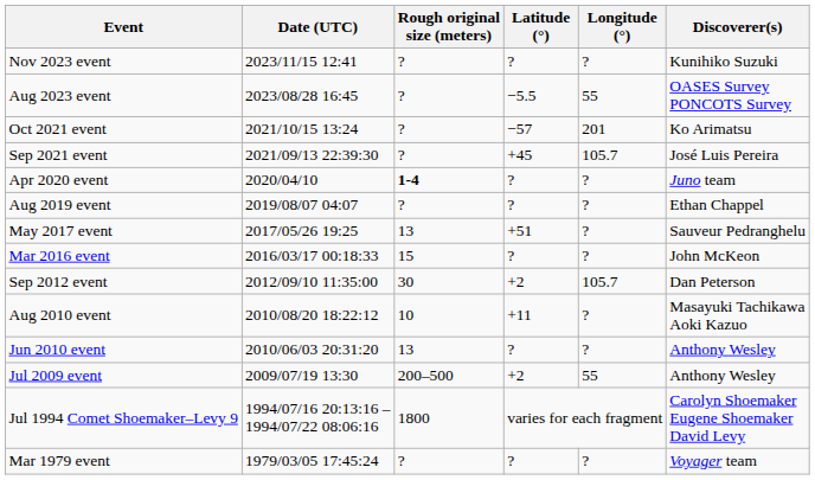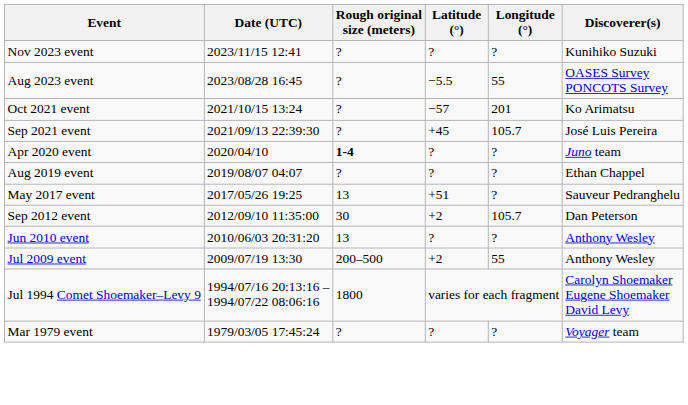 <table class="wikitable sortable">
 <tr>
 <th>Event</th>
 <th>Date (UTC)</th>
 <th>Rough original<br>size (meters)</th>
 <th>Latitude<br>(°)</th>
 <th>Longitude<br>(°)</th>
 <th>Discoverer(s)</th>
 </tr>
 <tr>
 <td>Nov 2023 event</td>
 <td>2023/11/15 12:41</td>
 <td>?</td>
 <td>?</td>
 <td>?</td>
 <td>Kunihiko Suzuki</td>
 </tr>
 <tr>
 <td>Aug 2023 event</td>
 <td>2023/08/28 16:45</td>
 <td>?</td>
 <td>−5.5</td>
 <td>55</td>
 <td><a href='#'>OASES Survey</a><br><a href='#'>PONCOTS Survey</a></td>
 </tr>
 <tr>
 <td>Oct 2021 event</td>
 <td>2021/10/15 13:24</td>
 <td>?</td>
 <td>−57</td>
 <td>201</td>
 <td>Ko Arimatsu</td>
 </tr>
 <tr>
 <td>Sep 2021 event</td>
 <td>2021/09/13 22:39:30</td>
 <td>?</td>
 <td>+45</td>
 <td>105.7</td>
 <td>José Luis Pereira</td>
 </tr>
 <tr>
 <td>Apr 2020 event</td>
 <td>2020/04/10</td>
 <td><strong>1-4</strong></td>
 <td>?</td>
 <td>?</td>
 <td><em><a href='#'>Juno</a></em> team</td>
 </tr>
 <tr>
 <td>Aug 2019 event</td>
 <td>2019/08/07 04:07</td>
 <td>?</td>
 <td>?</td>
 <td>?</td>
 <td>Ethan Chappel</td>
 </tr>
 <tr>
 <td>May 2017 event</td>
 <td>2017/05/26 19:25</td>
 <td>13</td>
 <td>+51</td>
 <td>?</td>
 <td>Sauveur Pedranghelu</td>
 </tr>
 <tr>
-<td><a href='#'>Mar 2016 event</a></td>
-<td>2016/03/17 00:18:33</td>
-<td>15</td>
-<td>?</td>
-<td>?</td>
-<td>John McKeon</td>
-</tr>
-<tr>
 <td>Sep 2012 event</td>
 <td>2012/09/10 11:35:00</td>
 <td>30</td>
 <td>+2</td>
 <td>105.7</td>
 <td>Dan Peterson</td>
-</tr>
-<tr>
-<td>Aug 2010 event</td>
-<td>2010/08/20 18:22:12</td>
-<td>10</td>
-<td>+11</td>
-<td>?</td>
-<td>Masayuki Tachikawa<br>Aoki Kazuo</td>
 </tr>
 <tr>
 <td><a href='#'>Jun 2010 event</a></td>
 <td>2010/06/03 20:31:20</td>
 <td>13</td>
 <td>?</td>
 <td>?</td>
 <td><a href='#'>Anthony Wesley</a></td>
 </tr>
 <tr>
 <td><a href='#'>Jul 2009 event</a></td>
 <td>2009/07/19 13:30</td>
 <td>200–500</td>
 <td>+2</td>
 <td>55</td>
 <td>Anthony Wesley</td>
 </tr>
 <tr>
 <td>Jul 1994 <a href='#'>Comet Shoemaker–Levy 9</a></td>
 <td>1994/07/16 20:13:16 –<br> 1994/07/22 08:06:16</td>
 <td>1800</td>
 <td colspan=2>varies for each fragment</td>
 <td><a href='#'>Carolyn Shoemaker</a><br><a href='#'>Eugene Shoemaker</a><br><a href='#'>David Levy</a></td>
 </tr>
 <tr>
 <td>Mar 1979 event</td>
 <td>1979/03/05 17:45:24</td>
 <td>?</td>
 <td>?</td>
 <td>?</td>
 <td><em><a href='#'>Voyager</a></em> team</td>
 </tr>
 </table>
